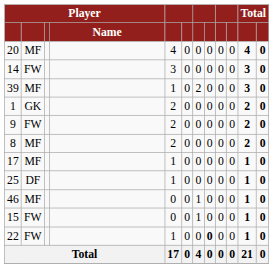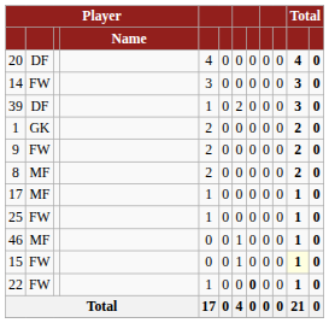 <table class="wikitable sortable" style="text-align:center;">
 <tr>
 <th colspan=4 style="background:#921f1c; color:#fff;" scope="colgroup">Player</th>
 <th colspan=2 style="background:#921f1c; color:#fff;" scope="colgroup"></th>
 <th colspan=2 style="background:#921f1c; color:#fff;" scope="colgroup"></th>
 <th colspan=2 style="background:#921f1c; color:#fff;" scope="colgroup"></th>
 <th colspan=2 style="background:#921f1c; color:#fff;" scope="colgroup">Total</th>
 </tr>
 <tr>
 <th style="background:#921f1c; color:#fff;" scope="col"></th>
 <th style="background:#921f1c; color:#fff;" scope="col"></th>
 <th style="background:#921f1c; color:#fff;" scope="col"></th>
 <th style="background:#921f1c; color:#fff; width:150px;" scope="col">Name</th>
 <th style="background:#921f1c; color:#fff;" scope="col"></th>
 <th style="background:#921f1c; color:#fff;" scope="col"></th>
 <th style="background:#921f1c; color:#fff;" scope="col"></th>
 <th style="background:#921f1c; color:#fff;" scope="col"></th>
 <th style="background:#921f1c; color:#fff;" scope="col"></th>
 <th style="background:#921f1c; color:#fff;" scope="col"></th>
 <th style="background:#921f1c; color:#fff;" scope="col"></th>
 <th style="background:#921f1c; color:#fff;" scope="col"></th>
 </tr>
 <tr>
 <td>20</td>
-<td>MF</td>
+<td>DF</td>
 <td></td>
 <td></td>
 <td>4</td>
 <td>0</td>
 <td>0</td>
 <td>0</td>
 <td>0</td>
 <td>0</td>
 <td><strong>4</strong></td>
 <td><strong>0</strong></td>
 </tr>
 <tr>
 <td>14</td>
 <td>FW</td>
 <td></td>
 <td></td>
 <td>3</td>
 <td>0</td>
 <td>0</td>
 <td>0</td>
 <td>0</td>
 <td>0</td>
 <td><strong>3</strong></td>
 <td><strong>0</strong></td>
 </tr>
 <tr>
 <td>39</td>
-<td>MF</td>
+<td>DF</td>
 <td></td>
 <td></td>
 <td>1</td>
 <td>0</td>
 <td>2</td>
 <td>0</td>
 <td>0</td>
 <td>0</td>
 <td><strong>3</strong></td>
 <td><strong>0</strong></td>
 </tr>
 <tr>
 <td>1</td>
 <td>GK</td>
 <td></td>
 <td></td>
 <td>2</td>
 <td>0</td>
 <td>0</td>
 <td>0</td>
 <td>0</td>
 <td>0</td>
 <td><strong>2</strong></td>
 <td><strong>0</strong></td>
 </tr>
 <tr>
 <td>9</td>
 <td>FW</td>
 <td></td>
 <td></td>
 <td>2</td>
 <td>0</td>
 <td>0</td>
 <td>0</td>
 <td>0</td>
 <td>0</td>
 <td><strong>2</strong></td>
 <td><strong>0</strong></td>
 </tr>
 <tr>
 <td>8</td>
 <td>MF</td>
 <td></td>
 <td></td>
 <td>2</td>
 <td>0</td>
 <td>0</td>
 <td>0</td>
 <td>0</td>
 <td>0</td>
 <td><strong>2</strong></td>
 <td><strong>0</strong></td>
 </tr>
 <tr>
 <td>17</td>
 <td>MF</td>
 <td></td>
 <td></td>
 <td>1</td>
 <td>0</td>
 <td>0</td>
 <td>0</td>
 <td>0</td>
 <td>0</td>
 <td><strong>1</strong></td>
 <td><strong>0</strong></td>
 </tr>
 <tr>
 <td>25</td>
-<td>DF</td>
+<td>FW</td>
 <td></td>
 <td></td>
 <td>1</td>
 <td>0</td>
 <td>0</td>
 <td>0</td>
 <td>0</td>
 <td>0</td>
 <td><strong>1</strong></td>
 <td><strong>0</strong></td>
 </tr>
 <tr>
 <td>46</td>
 <td>MF</td>
 <td></td>
 <td></td>
 <td>0</td>
 <td>0</td>
 <td>1</td>
 <td>0</td>
 <td>0</td>
 <td>0</td>
 <td><strong>1</strong></td>
 <td><strong>0</strong></td>
 </tr>
 <tr>
 <td>15</td>
 <td>FW</td>
 <td></td>
 <td></td>
 <td>0</td>
 <td>0</td>
 <td>1</td>
 <td>0</td>
 <td>0</td>
 <td>0</td>
-<td><strong>1</strong></td>
+<td style="background: lightyellow;"><strong>1</strong></td>
 <td><strong>0</strong></td>
 </tr>
 <tr>
 <td>22</td>
 <td>FW</td>
 <td></td>
 <td></td>
 <td>1</td>
 <td>0</td>
 <td>0</td>
 <td><strong>0</strong></td>
 <td>0</td>
 <td>0</td>
 <td><strong>1</strong></td>
 <td><strong>0</strong></td>
 </tr>
 <tr>
 <th colspan=4 scope="row">Total</th>
 <th>17</th>
 <th>0</th>
 <th>4</th>
 <th>0</th>
 <th>0</th>
 <th>0</th>
 <th>21</th>
 <th>0</th>
 </tr>
 <tr>
 </tr>
 </table>
